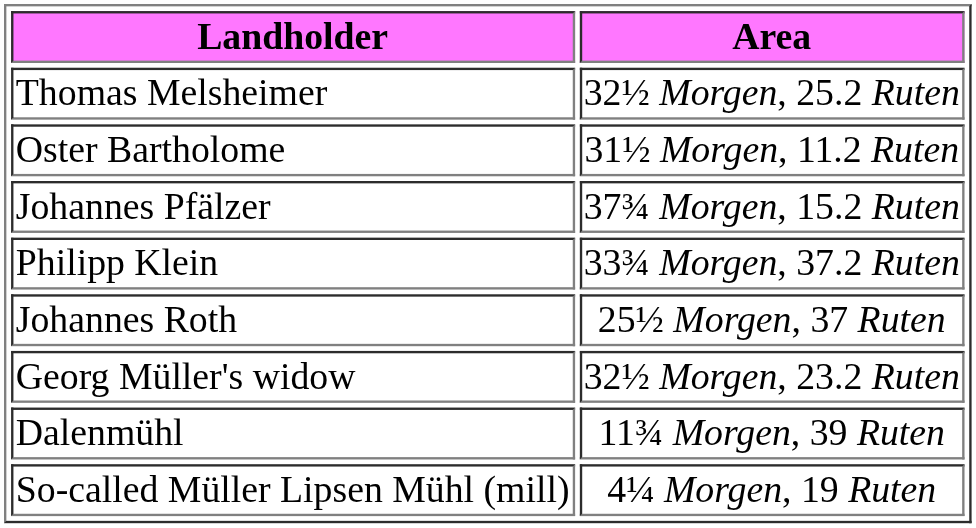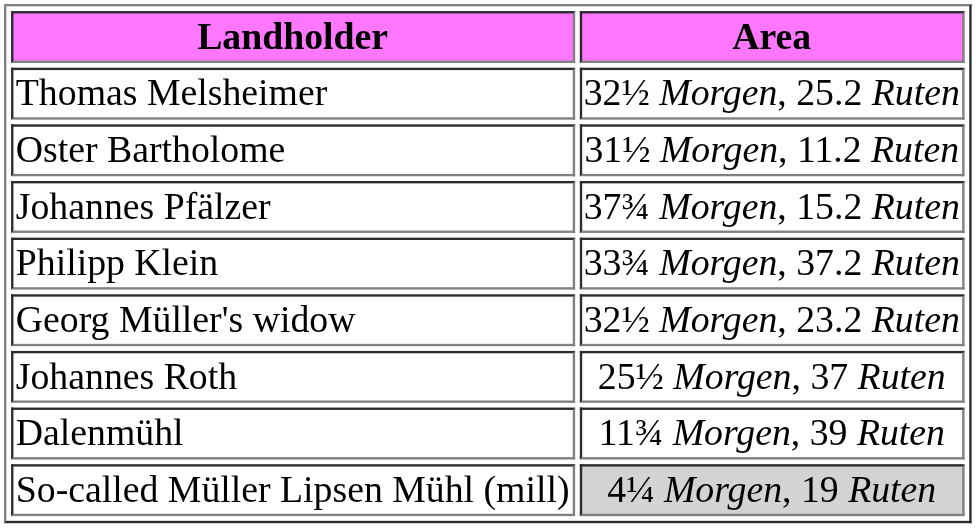 <table border="1">
 <tr style="background:#ff77ff">
 <th align="center">Landholder</th>
 <th>Area</th>
 </tr>
 <tr>
 <td class="bgcolor5">Thomas Melsheimer</td>
 <td align="center">32½ <em>Morgen</em>, 25.2 <em>Ruten</em></td>
 </tr>
 <tr>
 <td class="bgcolor5">Oster Bartholome</td>
 <td align="center">31½ <em>Morgen</em>, 11.2 <em>Ruten</em></td>
 </tr>
 <tr>
 <td class="bgcolor5">Johannes Pfälzer</td>
 <td align="center">37¾ <em>Morgen</em>, 15.2 <em>Ruten</em></td>
 </tr>
 <tr>
 <td class="bgcolor5">Philipp Klein</td>
 <td align="center">33¾ <em>Morgen</em>, 37.2 <em>Ruten</em></td>
 </tr>
 <tr>
+<td class="bgcolor5">Georg Müller's widow</td>
+<td align="center">32½ <em>Morgen</em>, 23.2 <em>Ruten</em></td>
+</tr>
+<tr>
 <td class="bgcolor5">Johannes Roth</td>
 <td align="center">25½ <em>Morgen</em>, 37 <em>Ruten</em></td>
-</tr>
-<tr>
-<td class="bgcolor5">Georg Müller's widow</td>
-<td align="center">32½ <em>Morgen</em>, 23.2 <em>Ruten</em></td>
 </tr>
 <tr>
 <td class="bgcolor5">Dalenmühl</td>
 <td align="center">11¾ <em>Morgen</em>, 39 <em>Ruten</em></td>
 </tr>
 <tr>
 <td class="bgcolor5">So-called Müller Lipsen Mühl (mill)</td>
-<td align="center">4¼ <em>Morgen</em>, 19 <em>Ruten</em></td>
+<td align="center" style="background: lightgrey;">4¼ <em>Morgen</em>, 19 <em>Ruten</em></td>
 </tr>
 </table>
